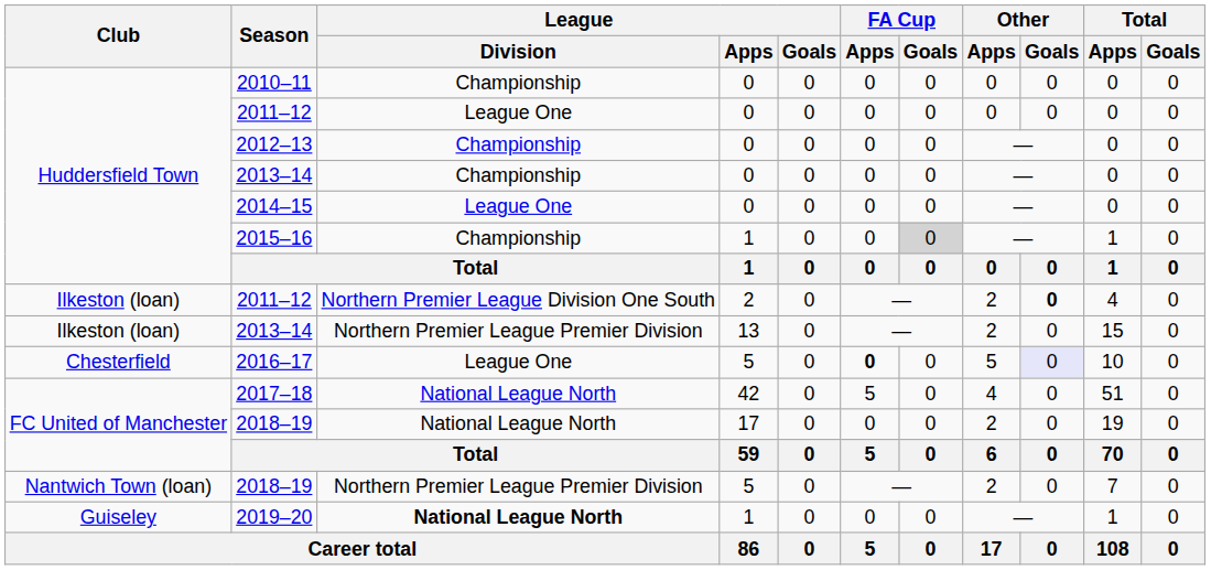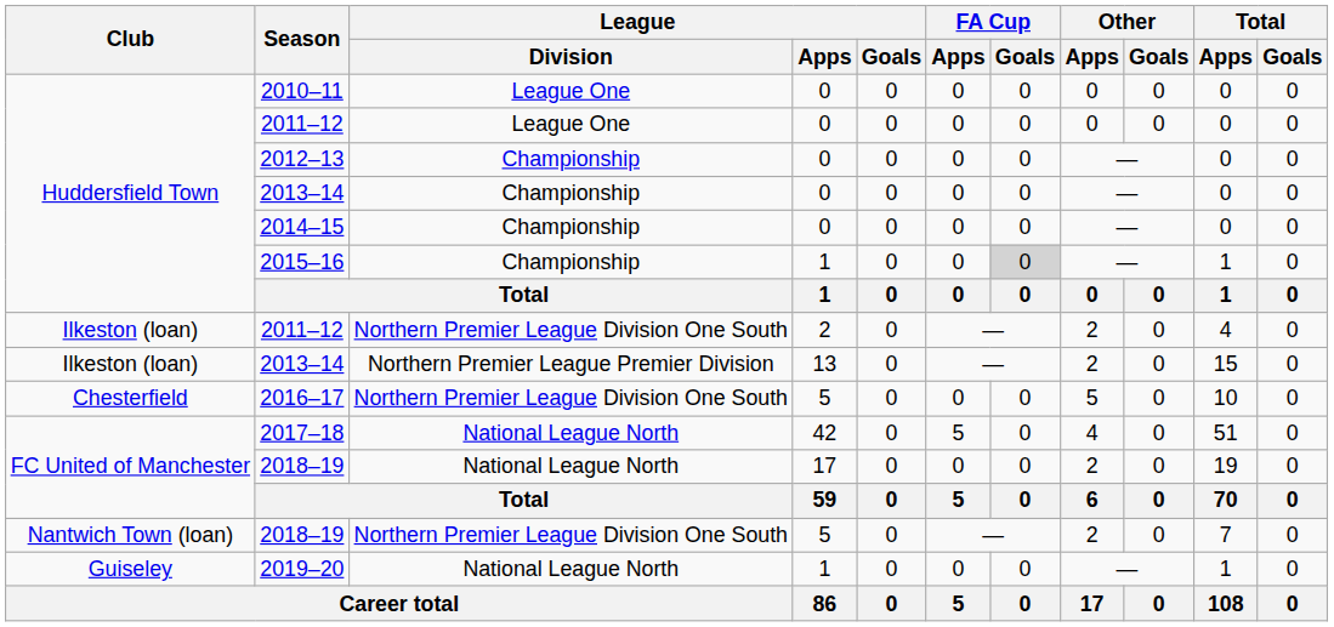 <table class="wikitable" style="text-align:center">
 <tr>
 <th rowspan="2">Club</th>
 <th rowspan="2">Season</th>
 <th colspan="3">League</th>
 <th colspan="2"><a href='#'>FA Cup</a></th>
 <th colspan="2">Other</th>
 <th colspan="2">Total</th>
 </tr>
 <tr>
 <th>Division</th>
 <th>Apps</th>
 <th>Goals</th>
 <th>Apps</th>
 <th>Goals</th>
 <th>Apps</th>
 <th>Goals</th>
 <th>Apps</th>
 <th>Goals</th>
 </tr>
 <tr>
 <td rowspan="7"><a href='#'>Huddersfield Town</a></td>
 <td><a href='#'>2010–11</a></td>
-<td>Championship</td>
+<td><a href='#'>League One</a></td>
 <td>0</td>
 <td>0</td>
 <td>0</td>
 <td>0</td>
 <td>0</td>
 <td>0</td>
 <td>0</td>
 <td>0</td>
 </tr>
 <tr>
 <td><a href='#'>2011–12</a></td>
 <td>League One</td>
 <td>0</td>
 <td>0</td>
 <td>0</td>
 <td>0</td>
 <td>0</td>
 <td>0</td>
 <td>0</td>
 <td>0</td>
 </tr>
 <tr>
 <td><a href='#'>2012–13</a></td>
 <td><a href='#'>Championship</a></td>
 <td>0</td>
 <td>0</td>
 <td>0</td>
 <td>0</td>
 <td colspan="2">—</td>
 <td>0</td>
 <td>0</td>
 </tr>
 <tr>
 <td><a href='#'>2013–14</a></td>
 <td>Championship</td>
 <td>0</td>
 <td>0</td>
 <td>0</td>
 <td>0</td>
 <td colspan="2">—</td>
 <td>0</td>
 <td>0</td>
 </tr>
 <tr>
 <td><a href='#'>2014–15</a></td>
-<td><a href='#'>League One</a></td>
+<td>Championship</td>
 <td>0</td>
 <td>0</td>
 <td>0</td>
 <td>0</td>
 <td colspan="2">—</td>
 <td>0</td>
 <td>0</td>
 </tr>
 <tr>
 <td><a href='#'>2015–16</a></td>
 <td>Championship</td>
 <td>1</td>
 <td>0</td>
 <td>0</td>
 <td style="background: lightgrey;">0</td>
 <td colspan="2">—</td>
 <td>1</td>
 <td>0</td>
 </tr>
 <tr>
 <th colspan="2">Total</th>
 <th>1</th>
 <th>0</th>
 <th>0</th>
 <th>0</th>
 <th>0</th>
 <th>0</th>
 <th>1</th>
 <th>0</th>
 </tr>
 <tr>
 <td><a href='#'>Ilkeston</a> (loan)</td>
 <td><a href='#'>2011–12</a></td>
 <td><a href='#'>Northern Premier League</a> Division One South</td>
 <td>2</td>
 <td>0</td>
 <td colspan="2">—</td>
 <td>2</td>
-<td><strong>0</strong></td>
+<td>0</td>
 <td>4</td>
 <td>0</td>
 </tr>
 <tr>
 <td>Ilkeston (loan)</td>
 <td><a href='#'>2013–14</a></td>
 <td>Northern Premier League Premier Division</td>
 <td>13</td>
 <td>0</td>
 <td colspan="2">—</td>
 <td>2</td>
 <td>0</td>
 <td>15</td>
 <td>0</td>
 </tr>
 <tr>
 <td><a href='#'>Chesterfield</a></td>
 <td><a href='#'>2016–17</a></td>
-<td>League One</td>
+<td><a href='#'>Northern Premier League</a> Division One South</td>
 <td>5</td>
 <td>0</td>
-<td><strong>0</strong></td>
+<td>0</td>
 <td>0</td>
 <td>5</td>
-<td style="background: lavender;">0</td>
+<td>0</td>
 <td>10</td>
 <td>0</td>
 </tr>
 <tr>
 <td rowspan="3"><a href='#'>FC United of Manchester</a></td>
 <td><a href='#'>2017–18</a></td>
 <td><a href='#'>National League North</a></td>
 <td>42</td>
 <td>0</td>
 <td>5</td>
 <td>0</td>
 <td>4</td>
 <td>0</td>
 <td>51</td>
 <td>0</td>
 </tr>
 <tr>
 <td><a href='#'>2018–19</a></td>
 <td>National League North</td>
 <td>17</td>
 <td>0</td>
 <td>0</td>
 <td>0</td>
 <td>2</td>
 <td>0</td>
 <td>19</td>
 <td>0</td>
 </tr>
 <tr>
 <th colspan="2">Total</th>
 <th>59</th>
 <th>0</th>
 <th>5</th>
 <th>0</th>
 <th>6</th>
 <th>0</th>
 <th>70</th>
 <th>0</th>
 </tr>
 <tr>
 <td><a href='#'>Nantwich Town</a> (loan)</td>
 <td><a href='#'>2018–19</a></td>
-<td>Northern Premier League Premier Division</td>
+<td><a href='#'>Northern Premier League</a> Division One South</td>
 <td>5</td>
 <td>0</td>
 <td colspan="2">—</td>
 <td>2</td>
 <td>0</td>
 <td>7</td>
 <td>0</td>
 </tr>
 <tr>
 <td><a href='#'>Guiseley</a></td>
 <td><a href='#'>2019–20</a></td>
-<td><strong>National League North</strong></td>
+<td>National League North</td>
 <td>1</td>
 <td>0</td>
 <td>0</td>
 <td>0</td>
 <td colspan="2">—</td>
 <td>1</td>
 <td>0</td>
 </tr>
 <tr>
 <th colspan="3">Career total</th>
 <th>86</th>
 <th>0</th>
 <th>5</th>
 <th>0</th>
 <th>17</th>
 <th>0</th>
 <th>108</th>
 <th>0</th>
 </tr>
 </table>
